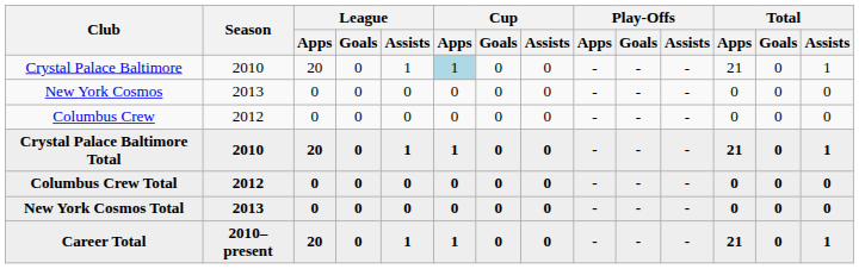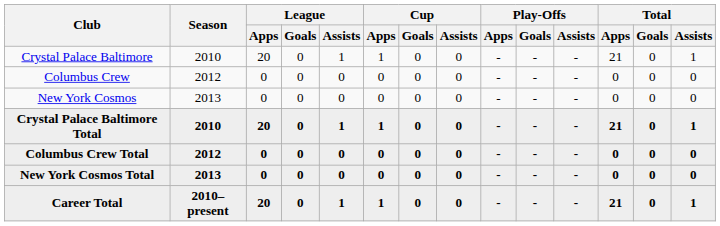 <table class="wikitable" style="text-align: center;">
 <tr>
 <th rowspan="2">Club</th>
 <th rowspan="2">Season</th>
 <th colspan="3">League</th>
 <th colspan="3">Cup</th>
 <th colspan="3">Play-Offs</th>
 <th colspan="3">Total</th>
 </tr>
 <tr>
 <th>Apps</th>
 <th>Goals</th>
 <th>Assists</th>
 <th>Apps</th>
 <th>Goals</th>
 <th>Assists</th>
 <th>Apps</th>
 <th>Goals</th>
 <th>Assists</th>
 <th>Apps</th>
 <th>Goals</th>
 <th>Assists</th>
 </tr>
 <tr>
 <td rowspan="1" valign="top"><a href='#'>Crystal Palace Baltimore</a></td>
 <td>2010</td>
 <td>20</td>
 <td>0</td>
 <td>1</td>
-<td style="background: lightblue;">1</td>
+<td>1</td>
 <td>0</td>
 <td>0</td>
 <td>-</td>
 <td>-</td>
 <td>-</td>
 <td>21</td>
 <td>0</td>
 <td>1</td>
 </tr>
 <tr>
-<td rowspan="1" valign="top"><a href='#'>New York Cosmos</a></td>
-<td>2013</td>
+<td rowspan="1" valign="top"><a href='#'>Columbus Crew</a></td>
+<td>2012</td>
 <td>0</td>
 <td>0</td>
 <td>0</td>
 <td>0</td>
 <td>0</td>
 <td>0</td>
 <td>-</td>
 <td>-</td>
 <td>-</td>
 <td>0</td>
 <td>0</td>
 <td>0</td>
 </tr>
 <tr>
-<td rowspan="1" valign="top"><a href='#'>Columbus Crew</a></td>
-<td>2012</td>
+<td rowspan="1" valign="top"><a href='#'>New York Cosmos</a></td>
+<td>2013</td>
 <td>0</td>
 <td>0</td>
 <td>0</td>
 <td>0</td>
 <td>0</td>
 <td>0</td>
 <td>-</td>
 <td>-</td>
 <td>-</td>
 <td>0</td>
 <td>0</td>
 <td>0</td>
 </tr>
 <tr style="font-weight:bold; background-color:#eeeeee;">
 <td><strong>Crystal Palace Baltimore Total</strong></td>
 <td>2010</td>
 <td>20</td>
 <td>0</td>
 <td>1</td>
 <td>1</td>
 <td>0</td>
 <td>0</td>
 <td>-</td>
 <td>-</td>
 <td>-</td>
 <td>21</td>
 <td>0</td>
 <td>1</td>
 </tr>
 <tr style="font-weight:bold; background-color:#eeeeee;">
 <td><strong>Columbus Crew Total</strong></td>
 <td>2012</td>
 <td>0</td>
 <td>0</td>
 <td>0</td>
 <td>0</td>
 <td>0</td>
 <td>0</td>
 <td>-</td>
 <td>-</td>
 <td>-</td>
 <td>0</td>
 <td>0</td>
 <td>0</td>
 </tr>
 <tr style="font-weight:bold; background-color:#eeeeee;">
 <td><strong>New York Cosmos Total</strong></td>
 <td>2013</td>
 <td>0</td>
 <td>0</td>
 <td>0</td>
 <td>0</td>
 <td>0</td>
 <td>0</td>
 <td>-</td>
 <td>-</td>
 <td>-</td>
 <td>0</td>
 <td>0</td>
 <td>0</td>
 </tr>
 <tr style="font-weight:bold; background-color:#eeeeee;">
 <td><strong>Career Total</strong></td>
 <td>2010–present</td>
 <td>20</td>
 <td>0</td>
 <td>1</td>
 <td>1</td>
 <td>0</td>
 <td>0</td>
 <td>-</td>
 <td>-</td>
 <td>-</td>
 <td>21</td>
 <td>0</td>
 <td>1</td>
 </tr>
 </table>
